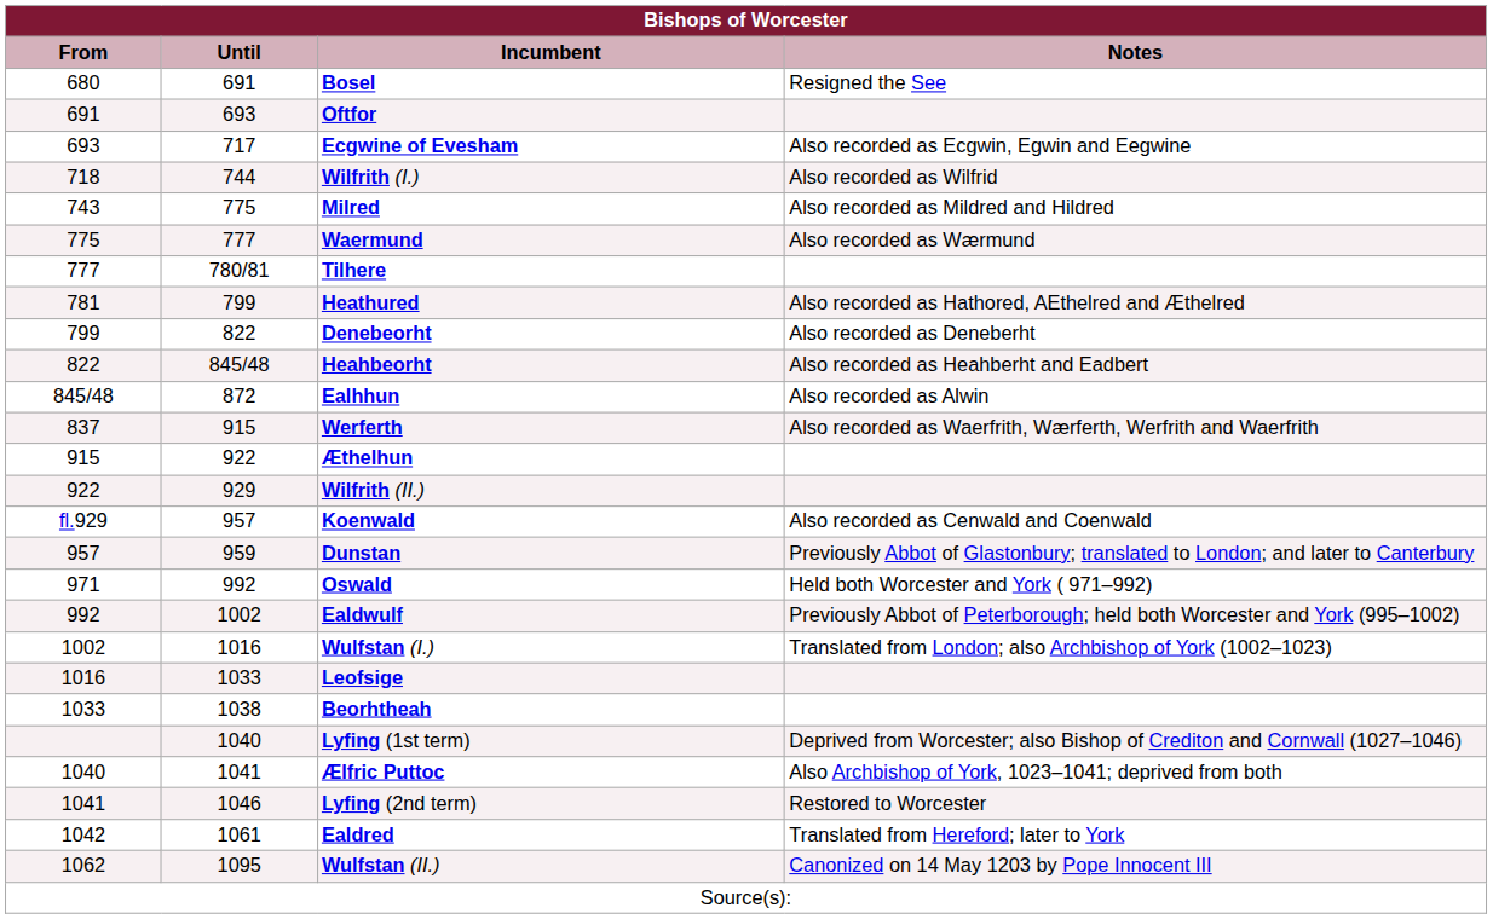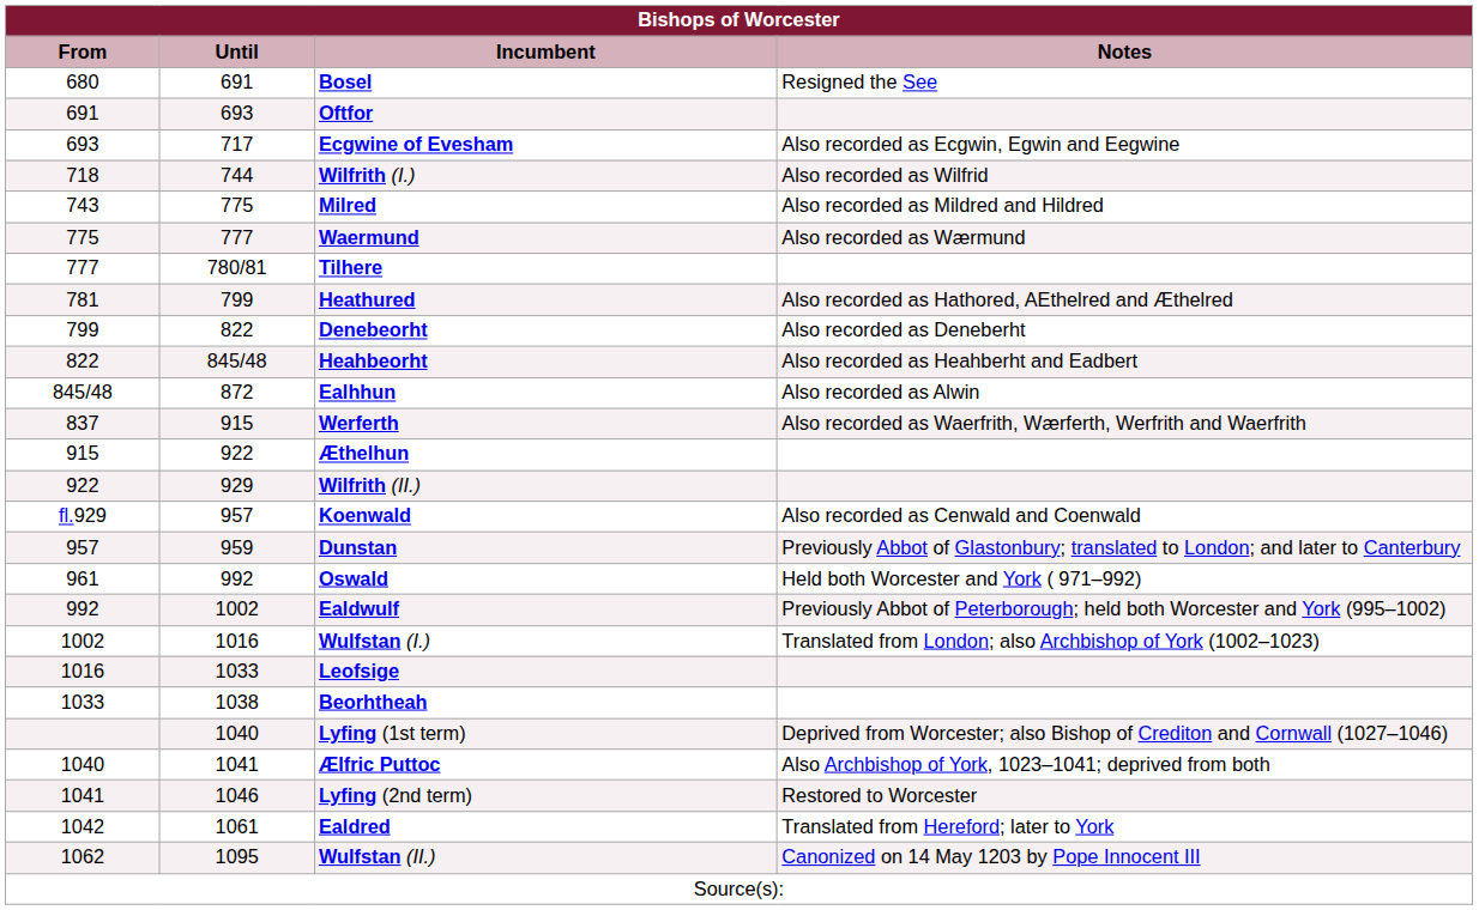 <table class="wikitable" style="width:95%;" border="1" cellpadding="2">
 <tr>
 <th colspan="4" style="background-color: #7F1734; color: white;">Bishops of Worcester</th>
 </tr>
 <tr valign=center>
 <th style="background-color:#D4B1BB" width="10%">From</th>
 <th style="background-color:#D4B1BB" width="10%">Until</th>
 <th style="background-color:#D4B1BB" width="30%">Incumbent</th>
 <th style="background-color:#D4B1BB" width="45%">Notes</th>
 </tr>
 <tr valign=top bgcolor="white">
 <td align="center">680</td>
 <td align="center">691</td>
 <td><strong><a href='#'>Bosel</a></strong></td>
 <td>Resigned the <a href='#'>See</a></td>
 </tr>
 <tr valign=top bgcolor="#F7F0F2">
 <td align="center">691</td>
 <td align="center">693</td>
 <td><strong><a href='#'>Oftfor</a></strong></td>
 <td></td>
 </tr>
 <tr valign=top bgcolor="white">
 <td align="center">693</td>
 <td align="center">717</td>
 <td><strong><a href='#'>Ecgwine of Evesham</a></strong></td>
 <td>Also recorded as Ecgwin, Egwin and Eegwine</td>
 </tr>
 <tr valign=top bgcolor="#F7F0F2">
 <td align="center">718</td>
 <td align="center">744</td>
 <td><strong><a href='#'>Wilfrith</a></strong> <em>(I.)</em></td>
 <td>Also recorded as Wilfrid</td>
 </tr>
 <tr valign=top bgcolor="white">
 <td align="center">743</td>
 <td align="center">775</td>
 <td><strong><a href='#'>Milred</a></strong></td>
 <td>Also recorded as Mildred and Hildred</td>
 </tr>
 <tr valign=top bgcolor="#F7F0F2">
 <td align="center">775</td>
 <td align="center">777</td>
 <td><strong><a href='#'>Waermund</a></strong></td>
 <td>Also recorded as Wærmund</td>
 </tr>
 <tr valign=top bgcolor="white">
 <td align="center">777</td>
 <td align="center">780/81</td>
 <td><strong><a href='#'>Tilhere</a></strong></td>
 <td></td>
 </tr>
 <tr valign=top bgcolor="#F7F0F2">
 <td align="center">781</td>
 <td align="center">799</td>
 <td><strong><a href='#'>Heathured</a></strong></td>
 <td>Also recorded as Hathored, AEthelred and Æthelred</td>
 </tr>
 <tr valign=top bgcolor="white">
 <td align="center">799</td>
 <td align="center">822</td>
 <td><strong><a href='#'>Denebeorht</a></strong></td>
 <td>Also recorded as Deneberht</td>
 </tr>
 <tr valign=top bgcolor="#F7F0F2">
 <td align="center">822</td>
 <td align="center">845/48</td>
 <td><strong><a href='#'>Heahbeorht</a></strong></td>
 <td>Also recorded as Heahberht and Eadbert</td>
 </tr>
 <tr valign=top bgcolor="white">
 <td align="center">845/48</td>
 <td align="center">872</td>
 <td><strong><a href='#'>Ealhhun</a></strong></td>
 <td>Also recorded as Alwin</td>
 </tr>
 <tr valign=top bgcolor="#F7F0F2">
 <td align="center">837</td>
 <td align="center">915</td>
 <td><strong><a href='#'>Werferth</a></strong></td>
 <td>Also recorded as Waerfrith, Wærferth, Werfrith and Waerfrith</td>
 </tr>
 <tr valign=top bgcolor="white">
 <td align="center">915</td>
 <td align="center">922</td>
 <td><strong><a href='#'>Æthelhun</a></strong></td>
 <td></td>
 </tr>
 <tr valign=top bgcolor="#F7F0F2">
 <td align="center">922</td>
 <td align="center">929</td>
 <td><strong><a href='#'>Wilfrith</a></strong> <em>(II.)</em></td>
 <td></td>
 </tr>
 <tr valign=top bgcolor="white">
 <td align="center"><a href='#'>fl.</a>929</td>
 <td align="center">957</td>
 <td><strong><a href='#'>Koenwald</a></strong></td>
 <td>Also recorded as Cenwald and Coenwald</td>
 </tr>
 <tr valign=top bgcolor="#F7F0F2">
 <td align="center">957</td>
 <td align="center">959</td>
 <td><strong><a href='#'>Dunstan</a></strong></td>
 <td>Previously <a href='#'>Abbot</a> of <a href='#'>Glastonbury</a>; <a href='#'>translated</a> to <a href='#'>London</a>; and later to <a href='#'>Canterbury</a></td>
 </tr>
 <tr valign=top bgcolor="white">
-<td align="center">971</td>
+<td align="center">961</td>
 <td align="center">992</td>
 <td><strong><a href='#'>Oswald</a></strong></td>
 <td>Held both Worcester and <a href='#'>York</a> ( 971–992)</td>
 </tr>
 <tr valign=top bgcolor="#F7F0F2">
 <td align="center">992</td>
 <td align="center">1002</td>
 <td><strong><a href='#'>Ealdwulf</a></strong></td>
 <td>Previously Abbot of <a href='#'>Peterborough</a>; held both Worcester and <a href='#'>York</a> (995–1002)</td>
 </tr>
 <tr valign=top bgcolor="white">
 <td align="center">1002</td>
 <td align="center">1016</td>
 <td><strong><a href='#'>Wulfstan</a></strong> <em>(I.)</em></td>
 <td>Translated from <a href='#'>London</a>; also <a href='#'>Archbishop of York</a> (1002–1023)</td>
 </tr>
 <tr valign=top bgcolor="#F7F0F2">
 <td align="center">1016</td>
 <td align="center">1033</td>
 <td><strong><a href='#'>Leofsige</a></strong></td>
 <td></td>
 </tr>
 <tr valign=top bgcolor="white">
 <td align="center">1033</td>
 <td align="center">1038</td>
 <td><strong><a href='#'>Beorhtheah</a></strong></td>
 <td></td>
 </tr>
 <tr valign=top bgcolor="#F7F0F2">
 <td align="center"></td>
 <td align="center">1040</td>
 <td><strong><a href='#'>Lyfing</a></strong> (1st term)</td>
 <td>Deprived from Worcester; also Bishop of <a href='#'>Crediton</a> and <a href='#'>Cornwall</a> (1027–1046)</td>
 </tr>
 <tr valign=top bgcolor="white">
 <td align="center">1040</td>
 <td align="center">1041</td>
 <td><strong><a href='#'>Ælfric Puttoc</a></strong></td>
 <td>Also <a href='#'>Archbishop of York</a>, 1023–1041; deprived from both</td>
 </tr>
 <tr valign=top bgcolor="#F7F0F2">
 <td align="center">1041</td>
 <td align="center">1046</td>
 <td><strong><a href='#'>Lyfing</a></strong> (2nd term)</td>
 <td>Restored to Worcester</td>
 </tr>
 <tr valign=top bgcolor="white">
 <td align="center">1042</td>
 <td align="center">1061</td>
 <td><strong><a href='#'>Ealdred</a></strong></td>
 <td>Translated from <a href='#'>Hereford</a>; later to <a href='#'>York</a></td>
 </tr>
 <tr valign=top bgcolor="#F7F0F2">
 <td align="center">1062</td>
 <td align="center">1095</td>
 <td><strong><a href='#'>Wulfstan</a></strong> <em>(II.)</em></td>
 <td><a href='#'>Canonized</a> on 14 May 1203 by <a href='#'>Pope Innocent III</a></td>
 </tr>
 <tr valign=top bgcolor="white">
 <td align=center colspan="4">Source(s):</td>
 </tr>
 </table>
